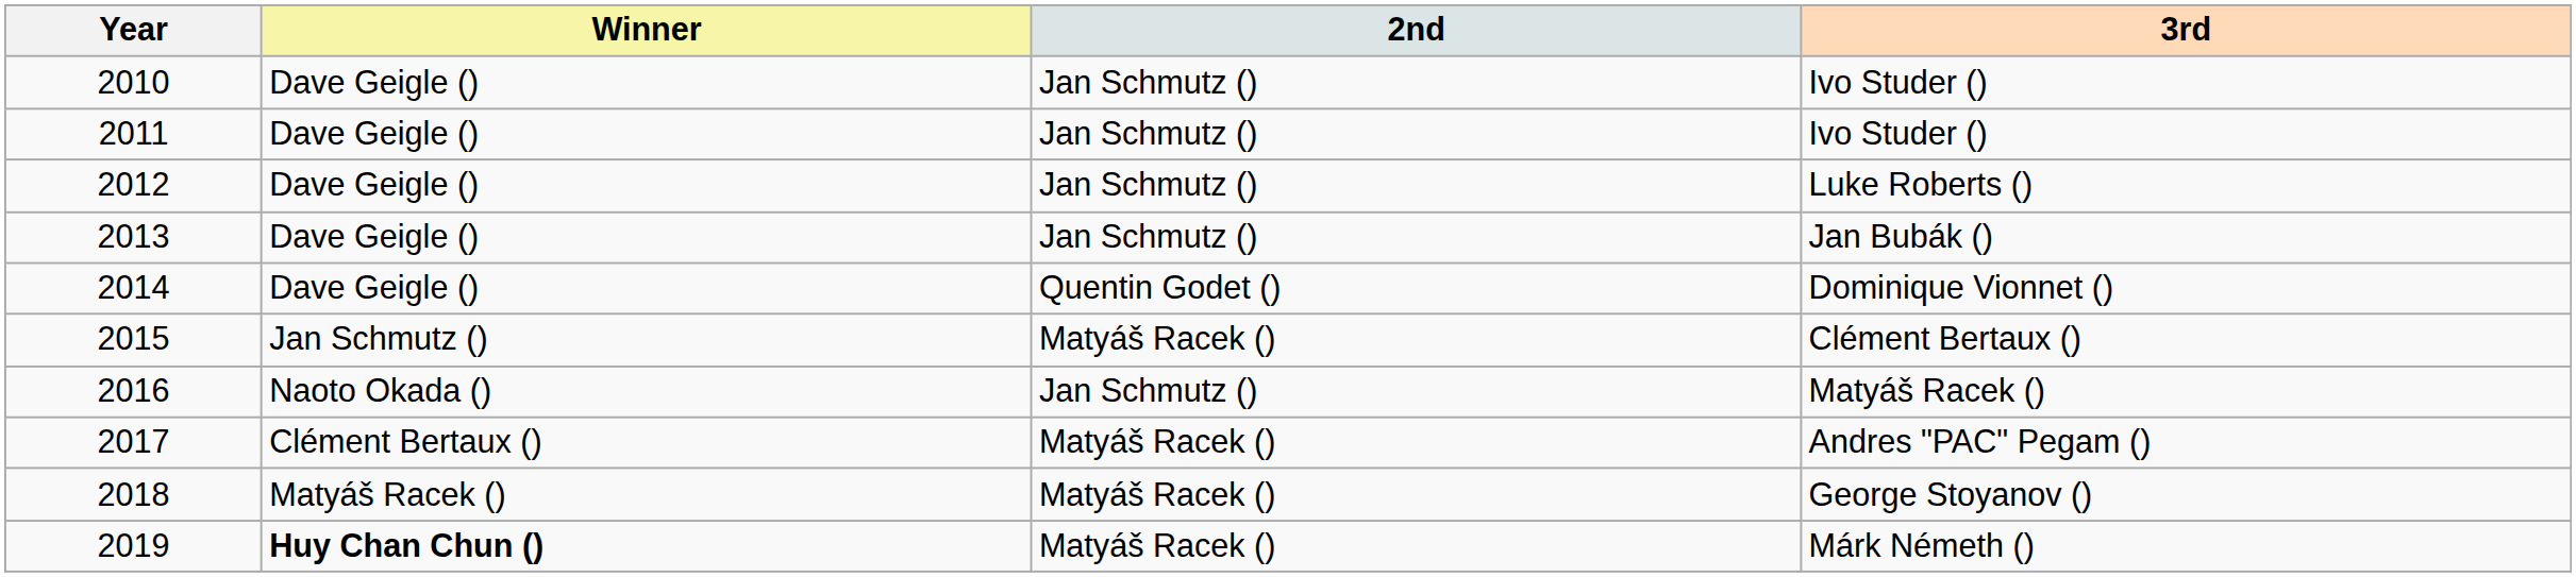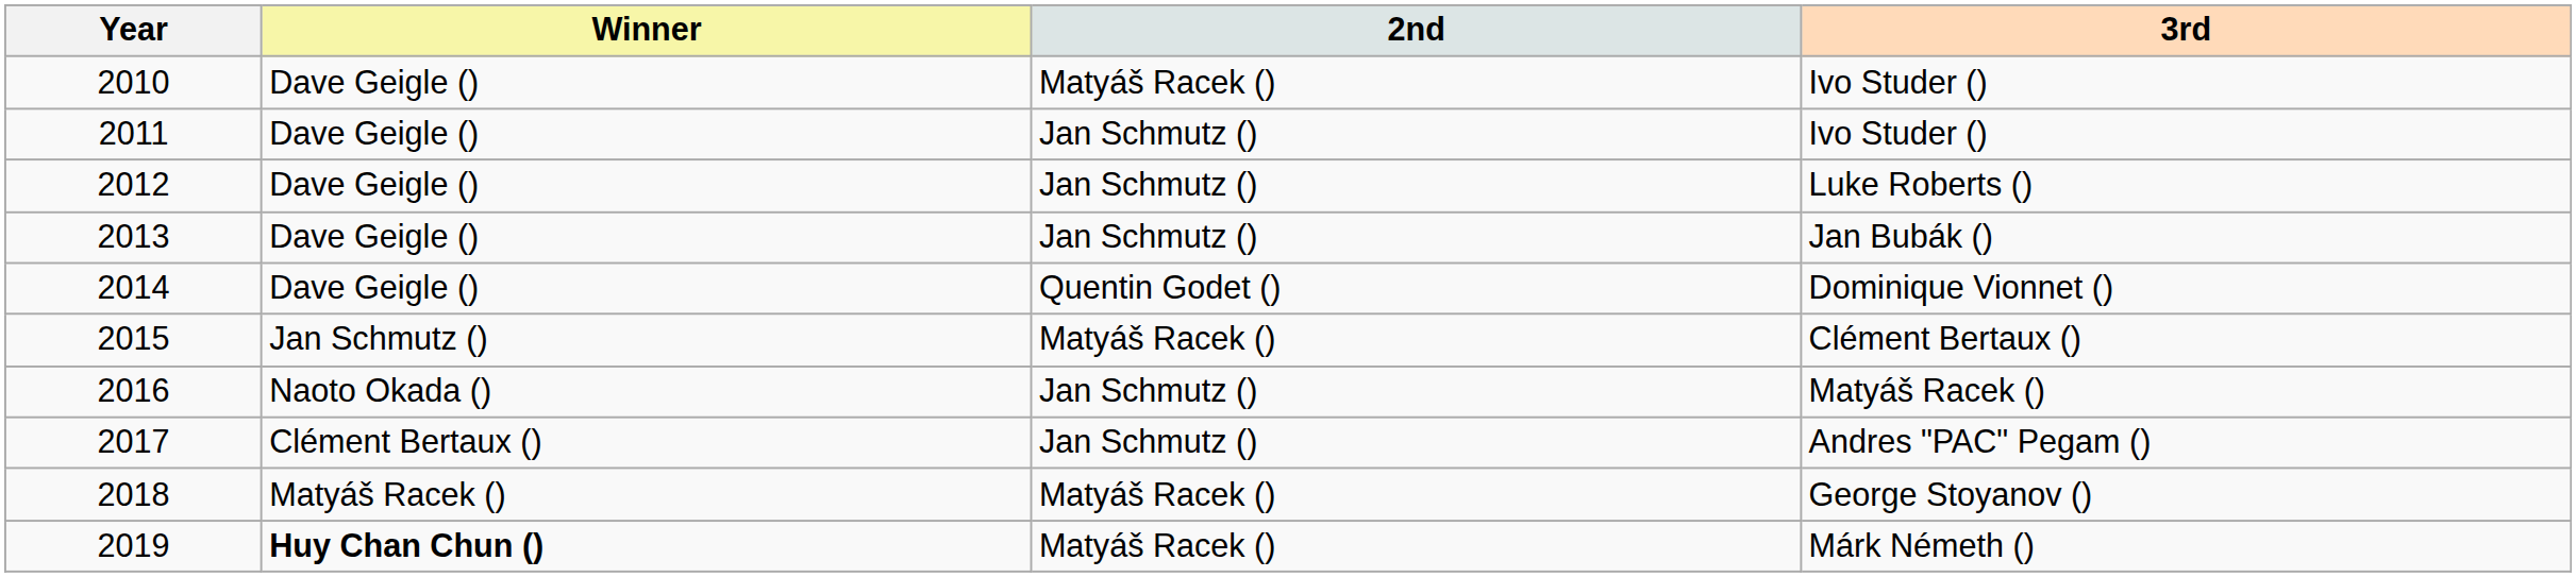 <table class="wikitable" width=100%>
 <tr>
 <th width=10%>Year</th>
 <th style="background-color: #F7F6A8;" width=30%>Winner</th>
 <th style="background-color: #DCE5E5;" width=30%>2nd</th>
 <th style="background-color: #FFDAB9;" width=30%>3rd</th>
 </tr>
 <tr>
 <td align=center>2010</td>
 <td>Dave Geigle ()</td>
-<td>Jan Schmutz ()</td>
+<td>Matyáš Racek ()</td>
 <td>Ivo Studer ()</td>
 </tr>
 <tr>
 <td align=center>2011</td>
 <td>Dave Geigle ()</td>
 <td>Jan Schmutz ()</td>
 <td>Ivo Studer ()</td>
 </tr>
 <tr>
 <td align=center>2012</td>
 <td>Dave Geigle ()</td>
 <td>Jan Schmutz ()</td>
 <td>Luke Roberts ()</td>
 </tr>
 <tr>
 <td align=center>2013</td>
 <td>Dave Geigle ()</td>
 <td>Jan Schmutz ()</td>
 <td>Jan Bubák ()</td>
 </tr>
 <tr>
 <td align=center>2014</td>
 <td>Dave Geigle ()</td>
 <td>Quentin Godet ()</td>
 <td>Dominique Vionnet ()</td>
 </tr>
 <tr>
 <td align=center>2015</td>
 <td>Jan Schmutz ()</td>
 <td>Matyáš Racek ()</td>
 <td>Clément Bertaux ()</td>
 </tr>
 <tr>
 <td align=center>2016</td>
 <td>Naoto Okada ()</td>
 <td>Jan Schmutz ()</td>
 <td>Matyáš Racek ()</td>
 </tr>
 <tr>
 <td align=center>2017</td>
 <td>Clément Bertaux ()</td>
-<td>Matyáš Racek ()</td>
+<td>Jan Schmutz ()</td>
 <td>Andres "PAC" Pegam ()</td>
 </tr>
 <tr>
 <td align=center>2018</td>
 <td>Matyáš Racek ()</td>
 <td>Matyáš Racek ()</td>
 <td>George Stoyanov ()</td>
 </tr>
 <tr>
 <td align=center>2019</td>
 <td><strong>Huy Chan Chun ()</strong></td>
 <td>Matyáš Racek ()</td>
 <td>Márk Németh ()</td>
 </tr>
 </table>
